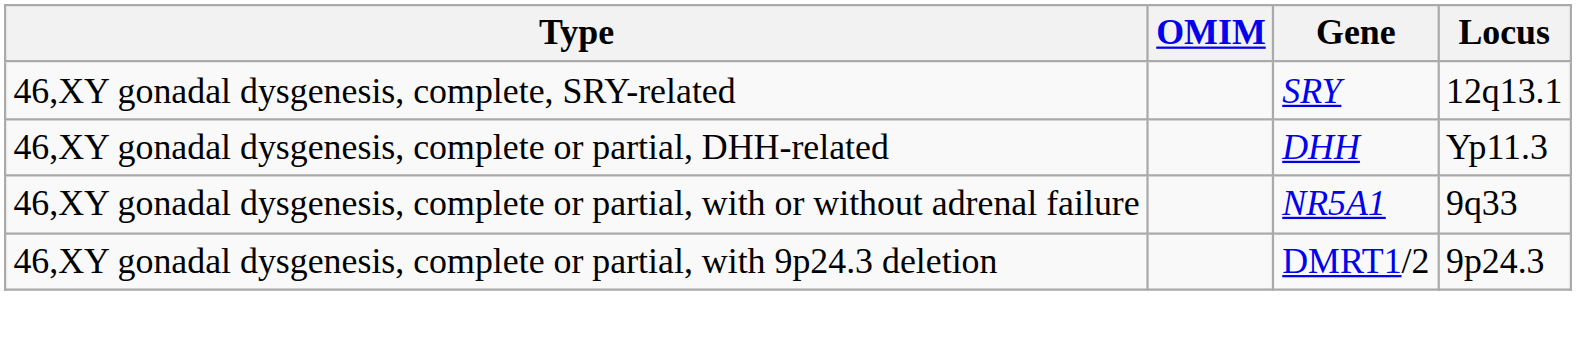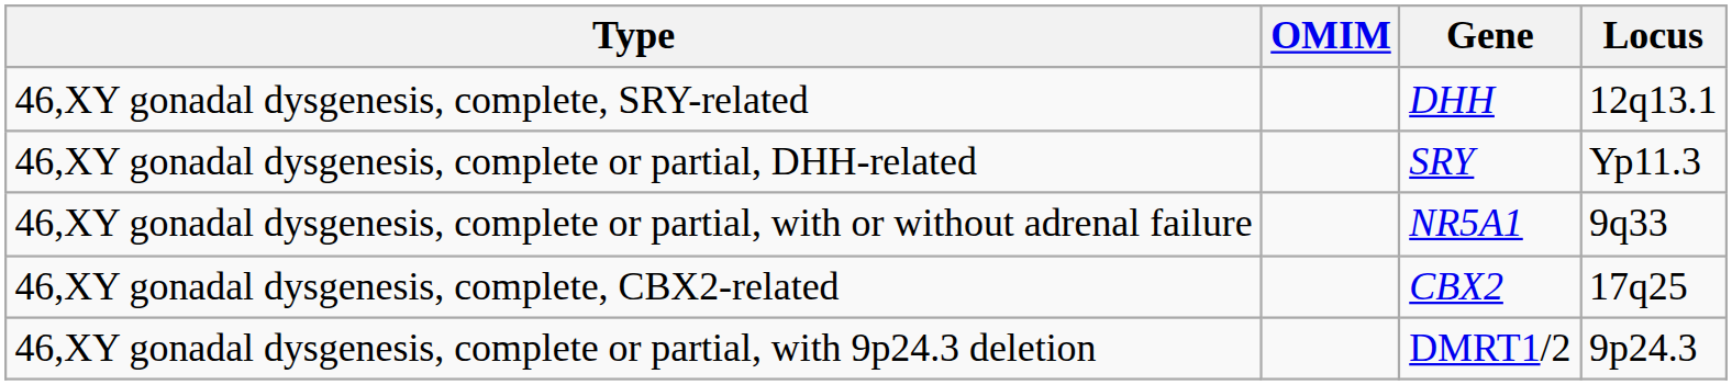 <table class="wikitable">
 <tr>
 <th>Type</th>
 <th><a href='#'>OMIM</a></th>
 <th>Gene</th>
 <th>Locus</th>
 </tr>
 <tr>
 <td>46,XY gonadal dysgenesis, complete, SRY-related</td>
 <td></td>
-<td><em><a href='#'>SRY</a></em></td>
+<td><em><a href='#'>DHH</a></em></td>
 <td>12q13.1</td>
 </tr>
 <tr>
 <td>46,XY gonadal dysgenesis, complete or partial, DHH-related</td>
 <td></td>
-<td><em><a href='#'>DHH</a></em></td>
+<td><em><a href='#'>SRY</a></em></td>
 <td>Yp11.3</td>
 </tr>
 <tr>
 <td>46,XY gonadal dysgenesis, complete or partial, with or without adrenal failure</td>
 <td></td>
 <td><em><a href='#'>NR5A1</a></em></td>
 <td>9q33</td>
 </tr>
 <tr>
+<td>46,XY gonadal dysgenesis, complete, CBX2-related</td>
+<td></td>
+<td><em><a href='#'>CBX2</a></em></td>
+<td>17q25</td>
+</tr>
+<tr>
 <td>46,XY gonadal dysgenesis, complete or partial, with 9p24.3 deletion</td>
 <td></td>
 <td><a href='#'>DMRT1</a>/2</td>
 <td>9p24.3</td>
 </tr>
 </table>
